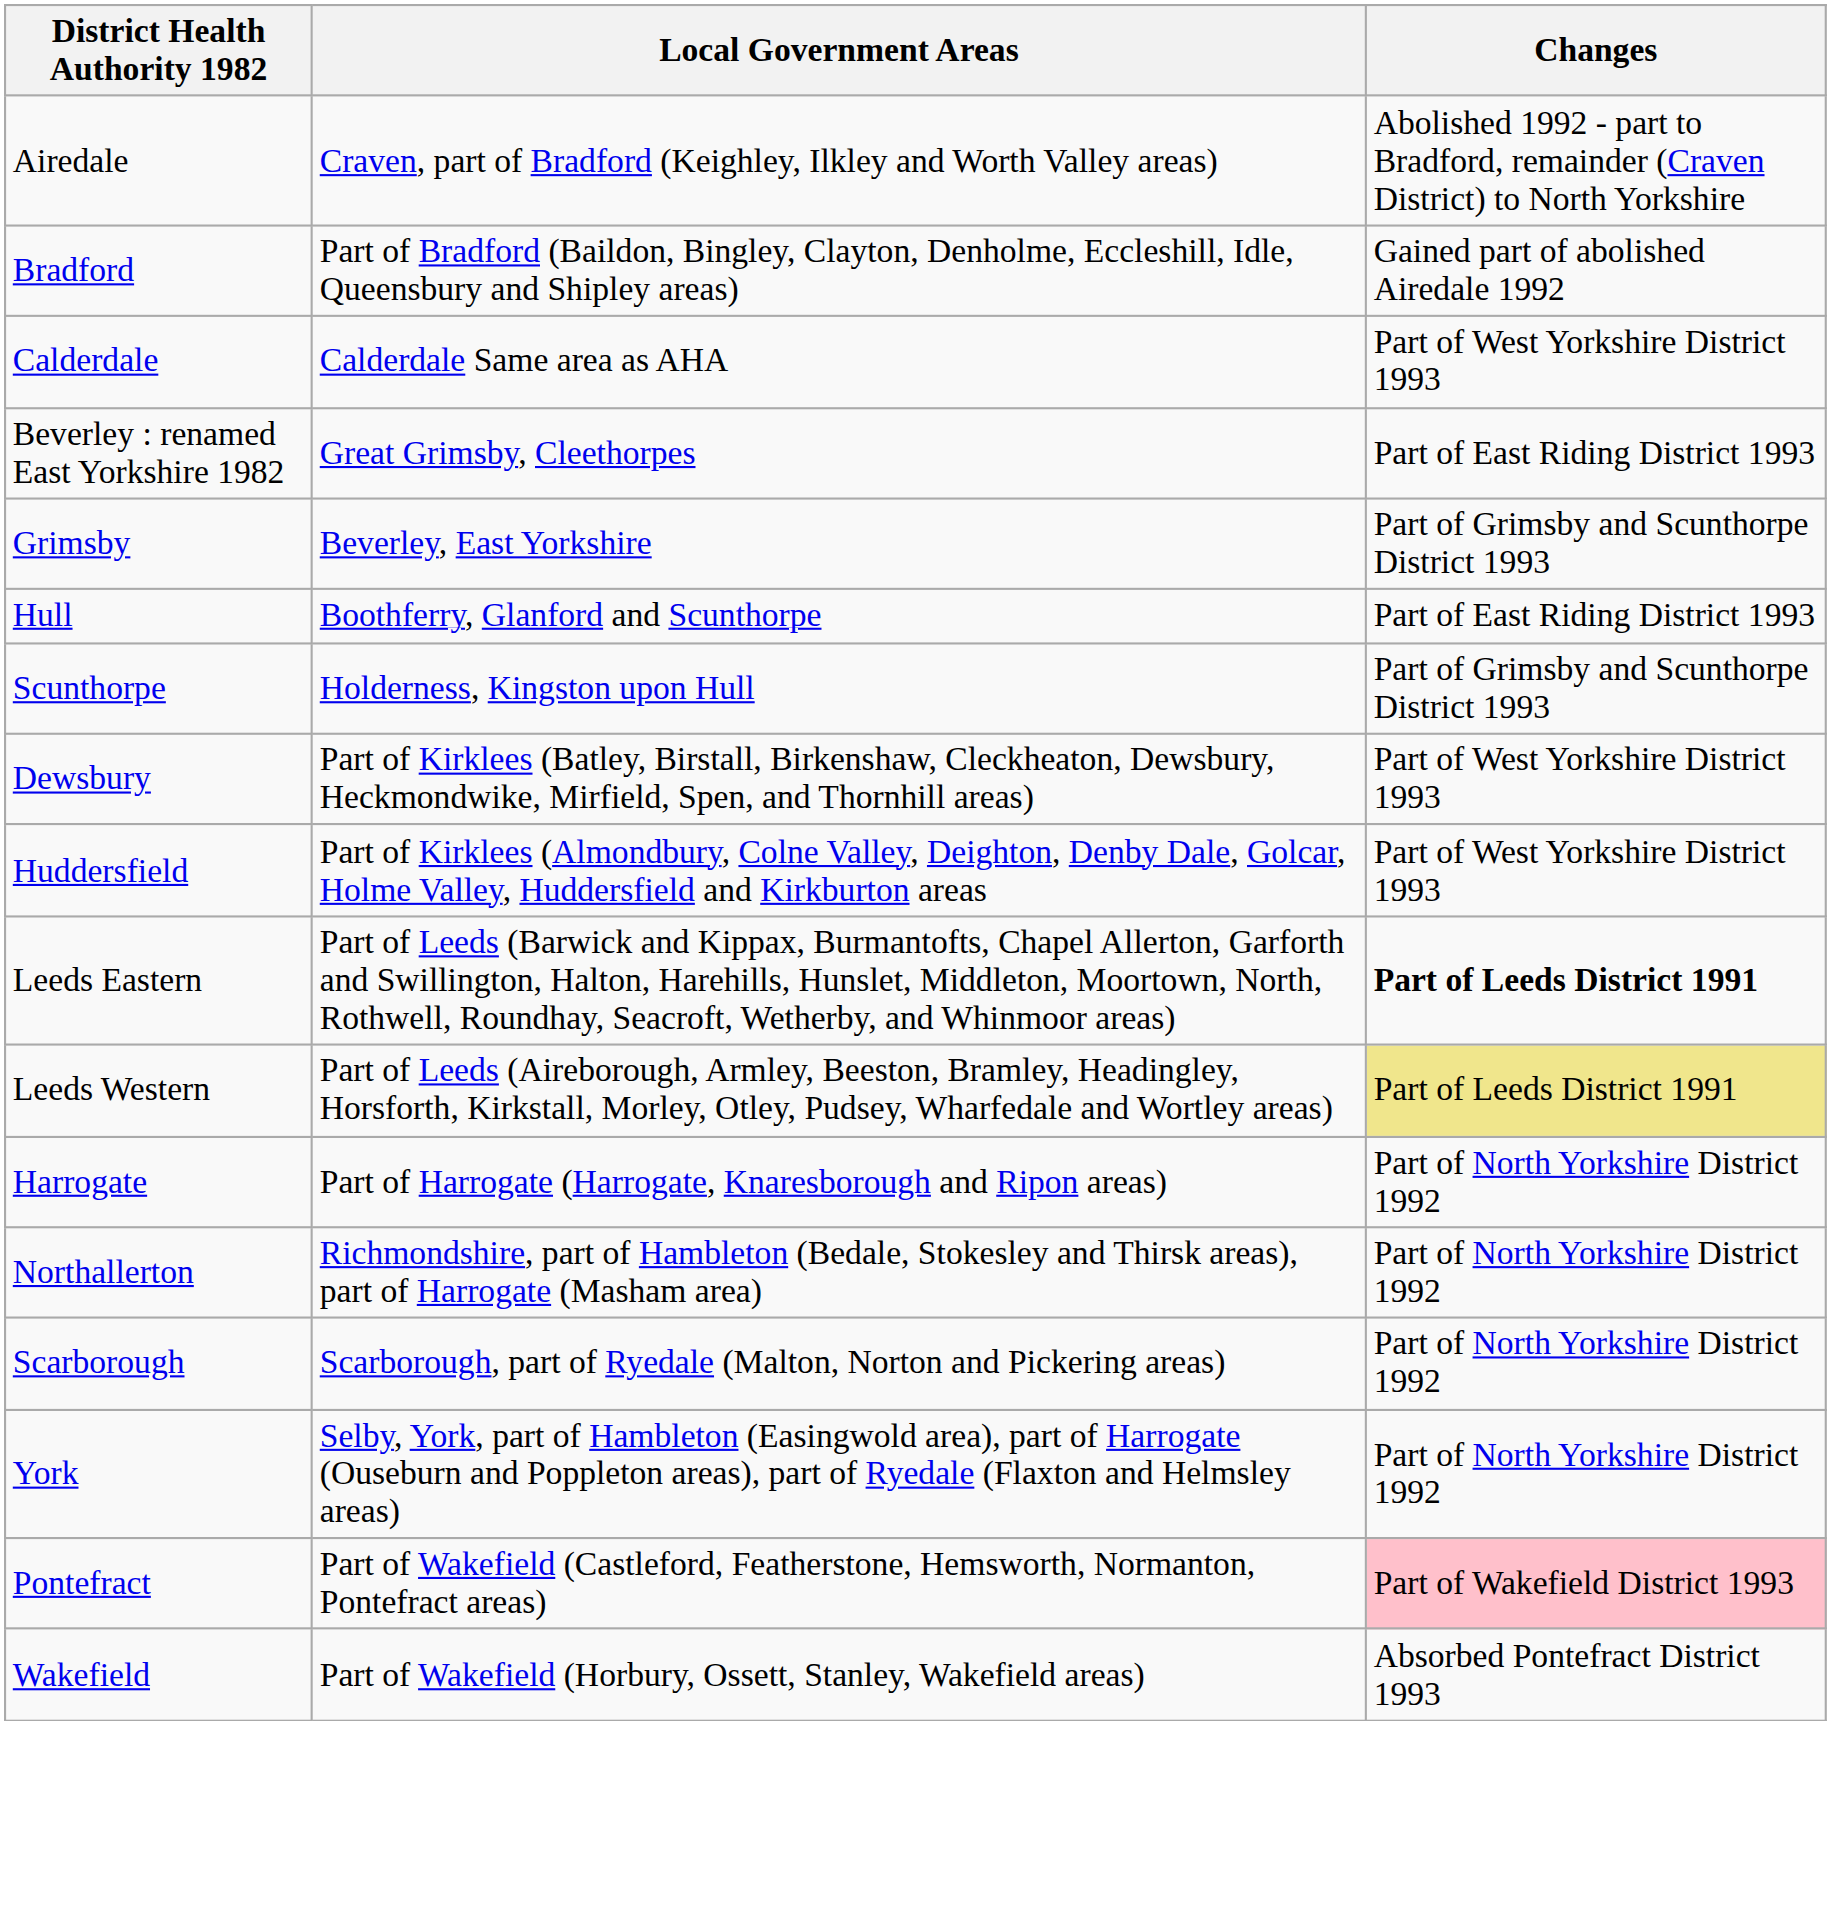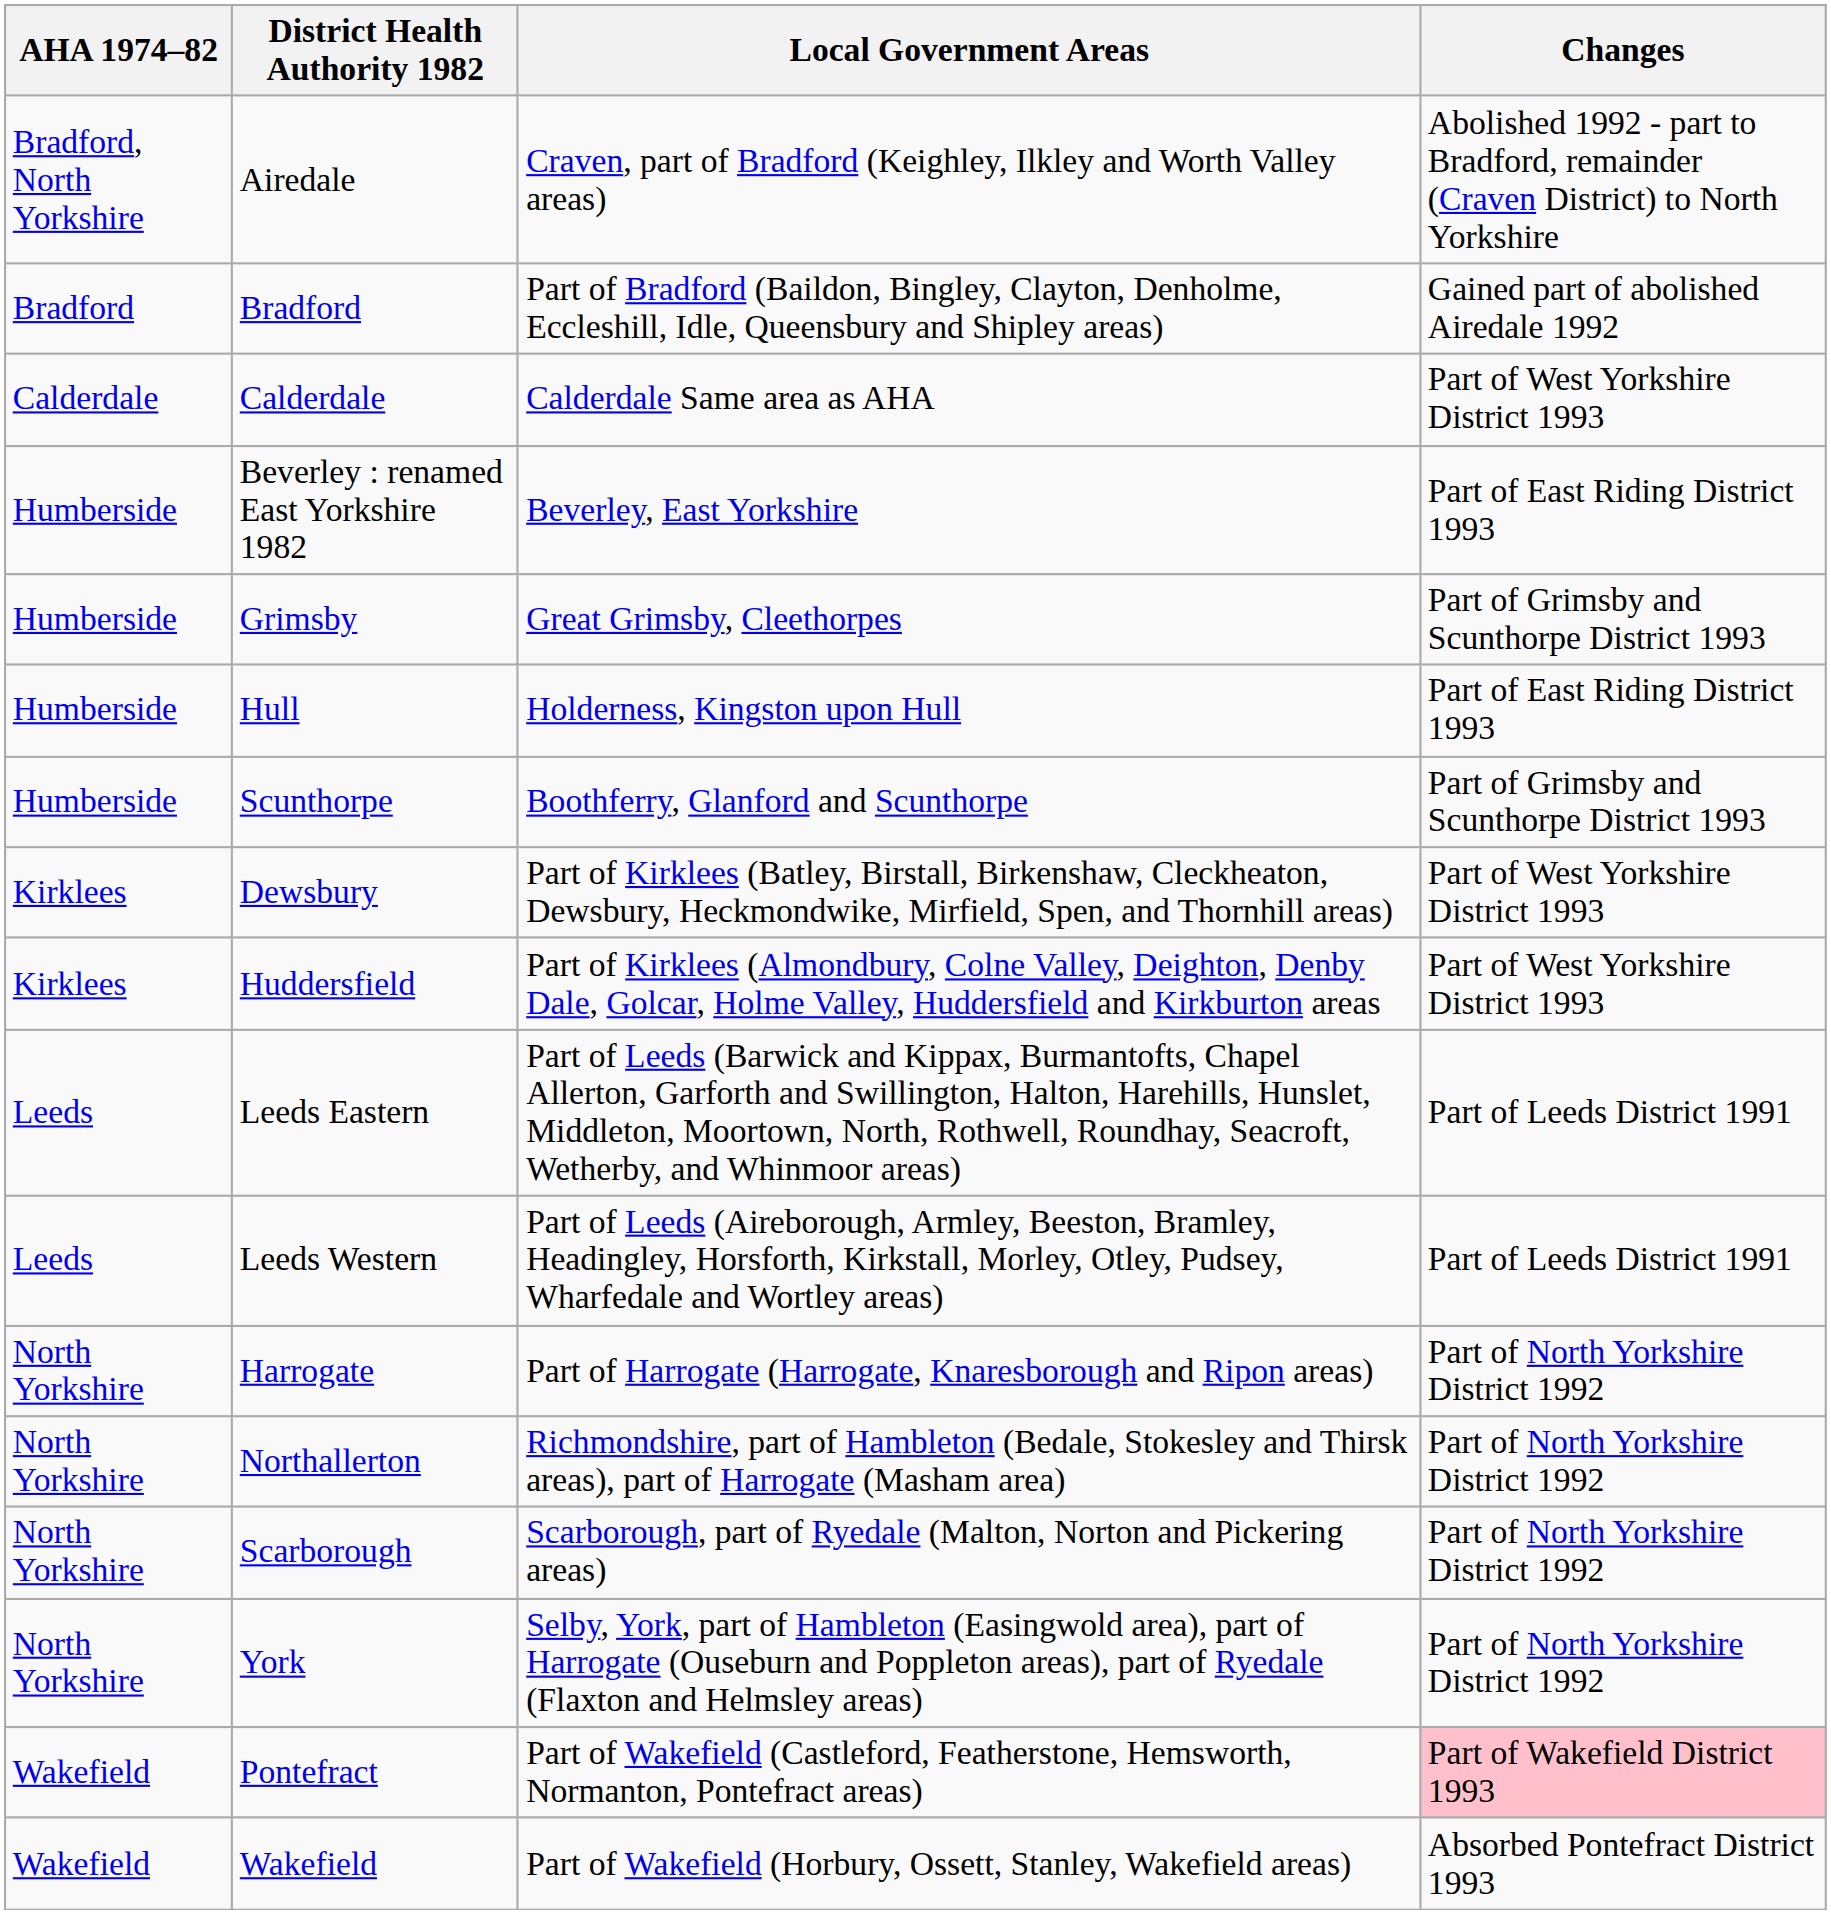 <table class="wikitable">
 <tr>
+<th>AHA 1974–82</th>
 <th>District Health Authority 1982</th>
 <th>Local Government Areas</th>
 <th>Changes</th>
 </tr>
 <tr>
+<td><a href='#'>Bradford</a>, <a href='#'>North Yorkshire</a></td>
 <td>Airedale</td>
 <td><a href='#'>Craven</a>, part of <a href='#'>Bradford</a> (Keighley, Ilkley and Worth Valley areas)</td>
 <td>Abolished 1992 - part to Bradford, remainder (<a href='#'>Craven</a> District) to North Yorkshire</td>
 </tr>
 <tr>
 <td><a href='#'>Bradford</a></td>
+<td><a href='#'>Bradford</a></td>
 <td>Part of <a href='#'>Bradford</a> (Baildon, Bingley, Clayton, Denholme, Eccleshill, Idle, Queensbury and Shipley areas)</td>
 <td>Gained part of abolished Airedale 1992</td>
 </tr>
 <tr>
 <td><a href='#'>Calderdale</a></td>
+<td><a href='#'>Calderdale</a></td>
 <td><a href='#'>Calderdale</a> Same area as AHA</td>
 <td>Part of West Yorkshire District 1993</td>
 </tr>
 <tr>
+<td><a href='#'>Humberside</a></td>
 <td>Beverley : renamed East Yorkshire 1982</td>
-<td><a href='#'>Great Grimsby</a>, <a href='#'>Cleethorpes</a></td>
+<td><a href='#'>Beverley</a>, <a href='#'>East Yorkshire</a></td>
 <td>Part of East Riding District 1993</td>
 </tr>
 <tr>
+<td><a href='#'>Humberside</a></td>
 <td><a href='#'>Grimsby</a></td>
-<td><a href='#'>Beverley</a>, <a href='#'>East Yorkshire</a></td>
+<td><a href='#'>Great Grimsby</a>, <a href='#'>Cleethorpes</a></td>
 <td>Part of Grimsby and Scunthorpe District 1993</td>
 </tr>
 <tr>
+<td><a href='#'>Humberside</a></td>
 <td><a href='#'>Hull</a></td>
-<td><a href='#'>Boothferry</a>, <a href='#'>Glanford</a> and <a href='#'>Scunthorpe</a></td>
+<td><a href='#'>Holderness</a>, <a href='#'>Kingston upon Hull</a></td>
 <td>Part of East Riding District 1993</td>
 </tr>
 <tr>
+<td><a href='#'>Humberside</a></td>
 <td><a href='#'>Scunthorpe</a></td>
-<td><a href='#'>Holderness</a>, <a href='#'>Kingston upon Hull</a></td>
+<td><a href='#'>Boothferry</a>, <a href='#'>Glanford</a> and <a href='#'>Scunthorpe</a></td>
 <td>Part of Grimsby and Scunthorpe District 1993</td>
 </tr>
 <tr>
+<td><a href='#'>Kirklees</a></td>
 <td><a href='#'>Dewsbury</a></td>
 <td>Part of <a href='#'>Kirklees</a> (Batley, Birstall, Birkenshaw, Cleckheaton, Dewsbury, Heckmondwike, Mirfield, Spen, and Thornhill areas)</td>
 <td>Part of West Yorkshire District 1993</td>
 </tr>
 <tr>
+<td><a href='#'>Kirklees</a></td>
 <td><a href='#'>Huddersfield</a></td>
 <td>Part of <a href='#'>Kirklees</a> (<a href='#'>Almondbury</a>, <a href='#'>Colne Valley</a>, <a href='#'>Deighton</a>, <a href='#'>Denby Dale</a>, <a href='#'>Golcar</a>, <a href='#'>Holme Valley</a>, <a href='#'>Huddersfield</a> and <a href='#'>Kirkburton</a> areas</td>
 <td>Part of West Yorkshire District 1993</td>
 </tr>
 <tr>
+<td><a href='#'>Leeds</a></td>
 <td>Leeds Eastern</td>
 <td>Part of <a href='#'>Leeds</a> (Barwick and Kippax, Burmantofts, Chapel Allerton, Garforth and Swillington, Halton, Harehills, Hunslet, Middleton, Moortown, North, Rothwell, Roundhay, Seacroft, Wetherby, and Whinmoor areas)</td>
-<td><strong>Part of Leeds District 1991</strong></td>
+<td>Part of Leeds District 1991</td>
 </tr>
 <tr>
+<td><a href='#'>Leeds</a></td>
 <td>Leeds Western</td>
 <td>Part of <a href='#'>Leeds</a> (Aireborough, Armley, Beeston, Bramley, Headingley, Horsforth, Kirkstall, Morley, Otley, Pudsey, Wharfedale and Wortley areas)</td>
-<td style="background: khaki;">Part of Leeds District 1991</td>
+<td>Part of Leeds District 1991</td>
 </tr>
 <tr>
+<td><a href='#'>North Yorkshire</a></td>
 <td><a href='#'>Harrogate</a></td>
 <td>Part of <a href='#'>Harrogate</a> (<a href='#'>Harrogate</a>, <a href='#'>Knaresborough</a> and  <a href='#'>Ripon</a> areas)</td>
 <td>Part of <a href='#'>North Yorkshire</a> District 1992</td>
 </tr>
 <tr>
+<td><a href='#'>North Yorkshire</a></td>
 <td><a href='#'>Northallerton</a></td>
 <td><a href='#'>Richmondshire</a>, part of <a href='#'>Hambleton</a> (Bedale, Stokesley and Thirsk areas), part of <a href='#'>Harrogate</a> (Masham area)</td>
 <td>Part of <a href='#'>North Yorkshire</a> District 1992</td>
 </tr>
 <tr>
+<td><a href='#'>North Yorkshire</a></td>
 <td><a href='#'>Scarborough</a></td>
 <td><a href='#'>Scarborough</a>, part of <a href='#'>Ryedale</a> (Malton, Norton and Pickering areas)</td>
 <td>Part of <a href='#'>North Yorkshire</a> District 1992</td>
 </tr>
 <tr>
+<td><a href='#'>North Yorkshire</a></td>
 <td><a href='#'>York</a></td>
 <td><a href='#'>Selby</a>, <a href='#'>York</a>, part of <a href='#'>Hambleton</a> (Easingwold area), part of <a href='#'>Harrogate</a> (Ouseburn and Poppleton areas), part of <a href='#'>Ryedale</a> (Flaxton and Helmsley areas)</td>
 <td>Part of <a href='#'>North Yorkshire</a> District 1992</td>
 </tr>
 <tr>
+<td><a href='#'>Wakefield</a></td>
 <td><a href='#'>Pontefract</a></td>
 <td>Part of <a href='#'>Wakefield</a> (Castleford, Featherstone, Hemsworth, Normanton, Pontefract areas)</td>
 <td style="background: pink;">Part of Wakefield District 1993</td>
 </tr>
 <tr>
 <td><a href='#'>Wakefield</a></td>
+<td><a href='#'>Wakefield</a></td>
 <td>Part of <a href='#'>Wakefield</a> (Horbury, Ossett, Stanley, Wakefield areas)</td>
 <td>Absorbed Pontefract District 1993</td>
 </tr>
 </table>
